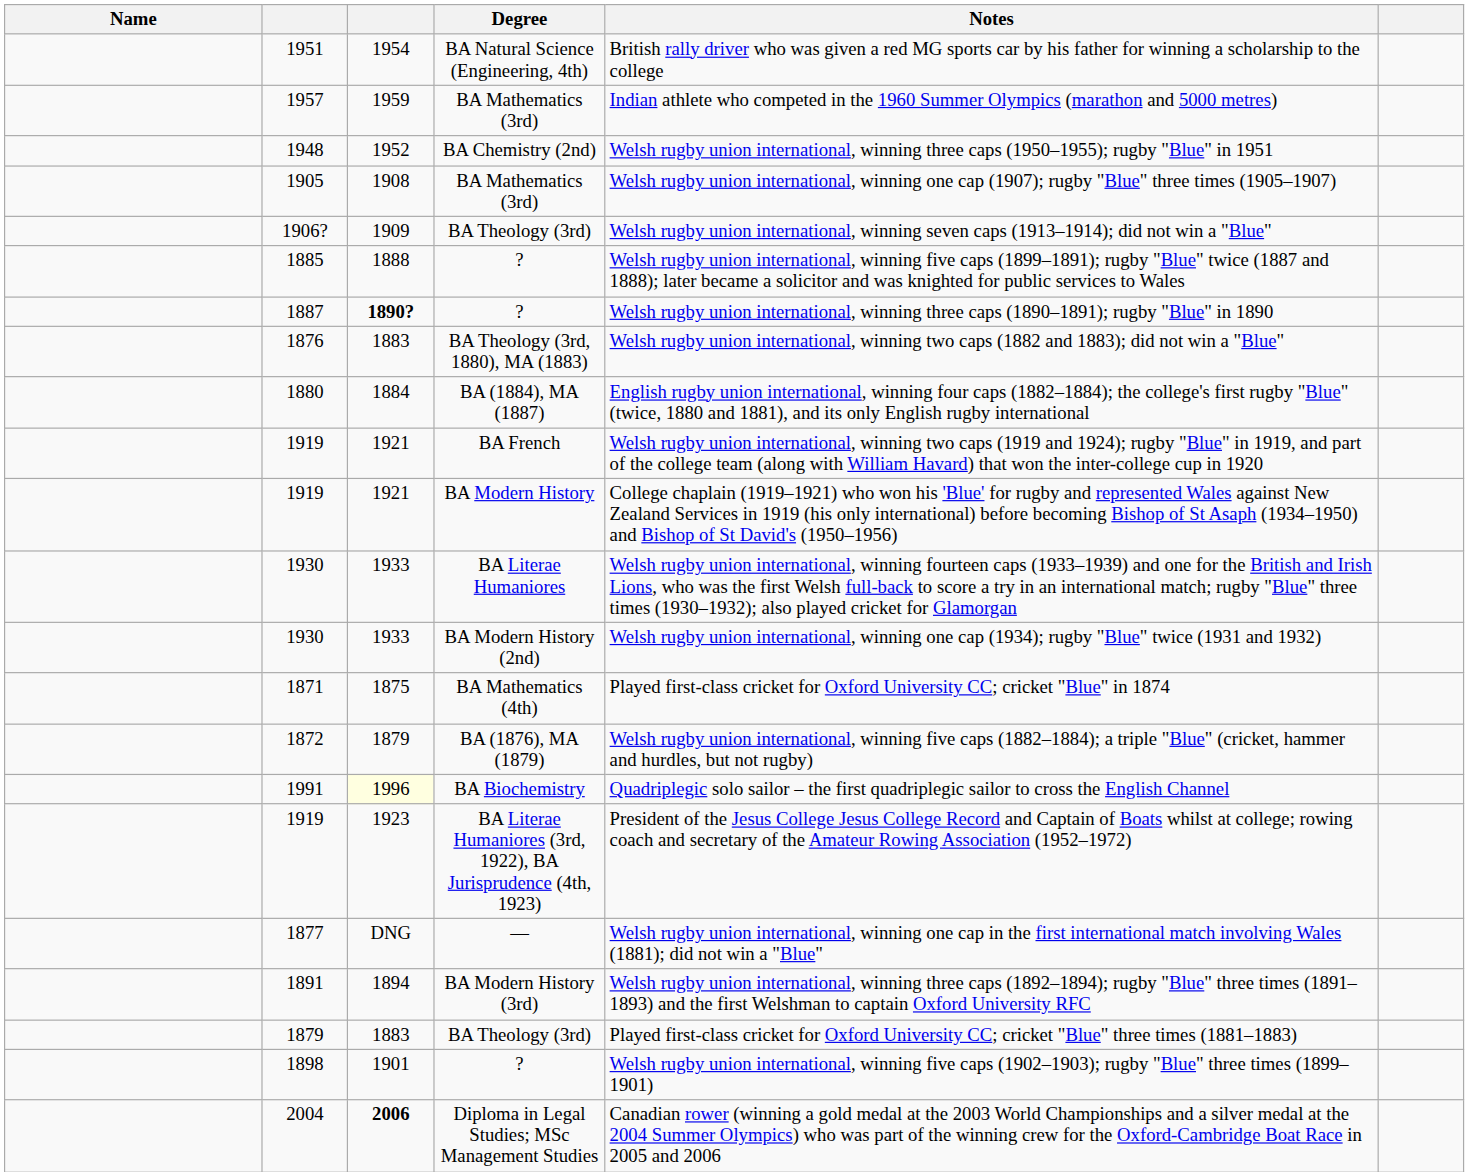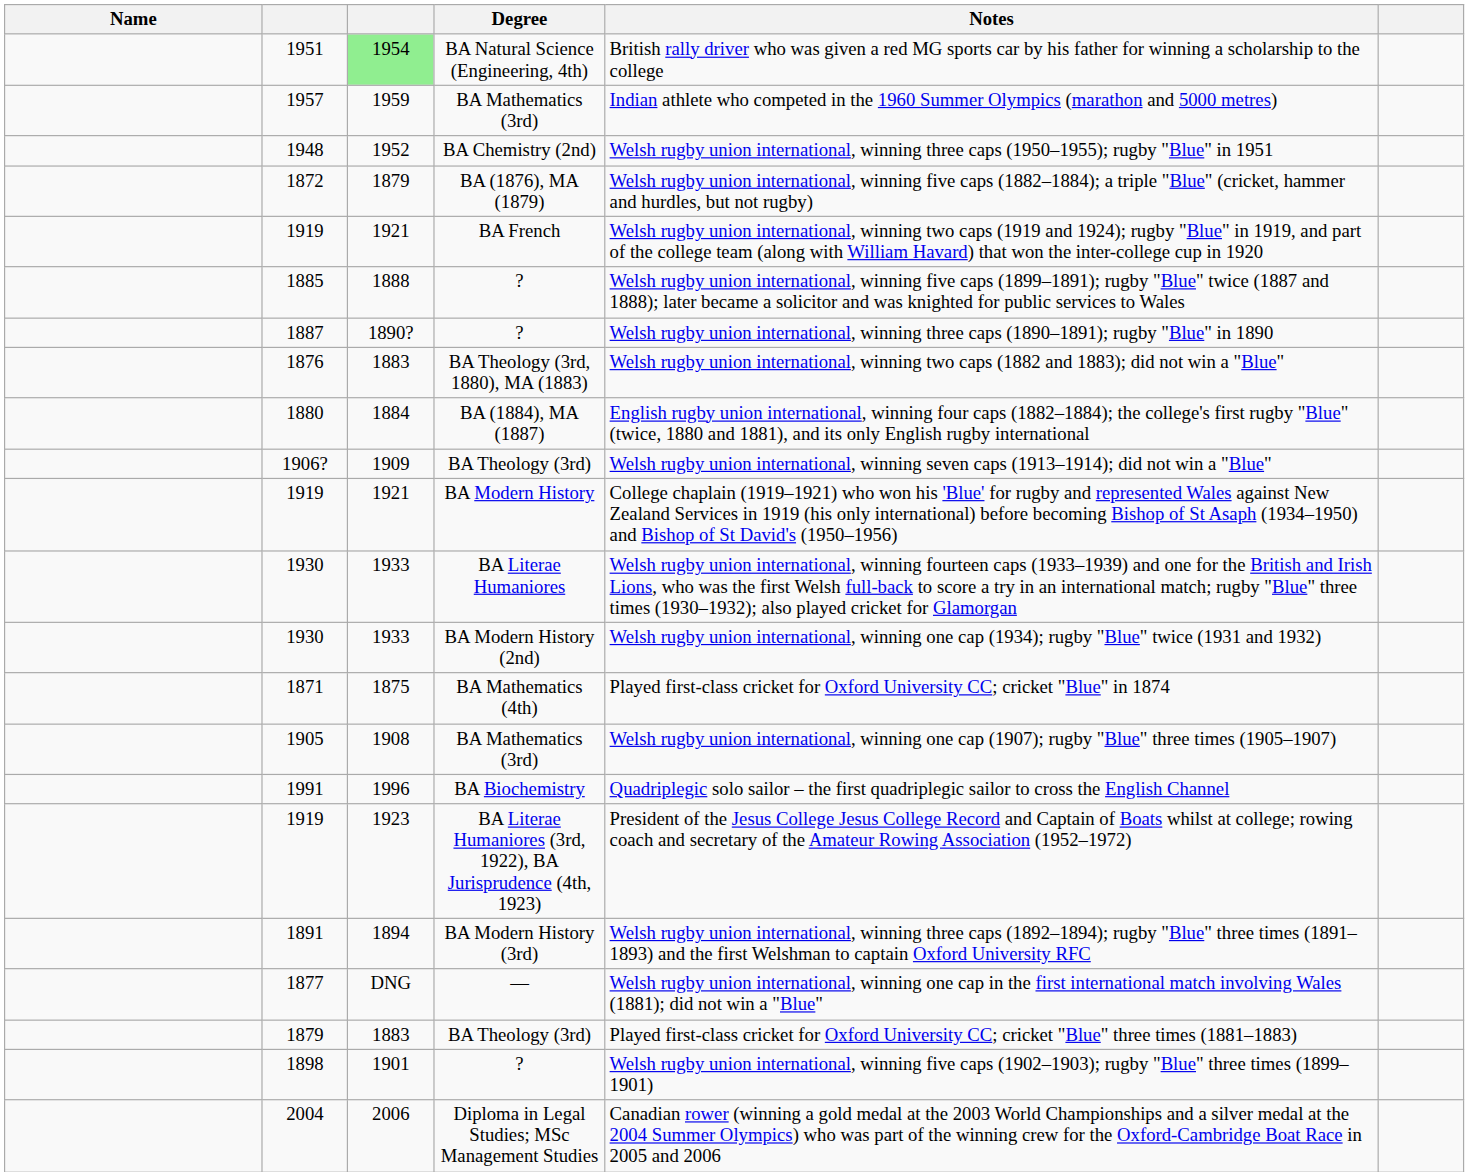 <table class="wikitable sortable">
 <tr>
 <th width="15%">Name</th>
 <th width="5%"></th>
 <th width="5%"></th>
 <th width="10%" class="unsortable">Degree</th>
 <th width="45%" class="unsortable">Notes</th>
 <th width="5%" class="unsortable"></th>
 </tr>
 <tr valign="top">
 <td></td>
 <td align="center">1951</td>
-<td align="center">1954</td>
+<td align="center" style="background: lightgreen;">1954</td>
 <td align="center">BA Natural Science (Engineering, 4th)</td>
 <td>British <a href='#'>rally driver</a> who was given a red MG sports car by his father for winning a scholarship to the college</td>
 <td align="center"></td>
 </tr>
 <tr valign="top">
 <td></td>
 <td align="center">1957</td>
 <td align="center">1959</td>
 <td align="center">BA Mathematics (3rd)</td>
 <td><a href='#'>Indian</a> athlete who competed in the <a href='#'>1960 Summer Olympics</a> (<a href='#'>marathon</a> and <a href='#'>5000 metres</a>)</td>
 <td align="center"></td>
 </tr>
 <tr valign="top">
 <td></td>
 <td align="center">1948</td>
 <td align="center">1952</td>
 <td align="center">BA Chemistry (2nd)</td>
 <td><a href='#'>Welsh rugby union international</a>, winning three caps (1950–1955); rugby "<a href='#'>Blue</a>" in 1951</td>
 <td align="center"></td>
 </tr>
 <tr valign="top">
 <td></td>
-<td align="center">1905</td>
-<td align="center">1908</td>
-<td align="center">BA Mathematics (3rd)</td>
-<td><a href='#'>Welsh rugby union international</a>, winning one cap (1907); rugby "<a href='#'>Blue</a>" three times (1905–1907)</td>
+<td align="center">1872</td>
+<td align="center">1879</td>
+<td align="center">BA (1876), MA (1879)</td>
+<td><a href='#'>Welsh rugby union international</a>, winning five caps (1882–1884); a triple "<a href='#'>Blue</a>" (cricket, hammer and hurdles, but not rugby)</td>
 <td align="center"></td>
 </tr>
 <tr valign="top">
 <td></td>
-<td align="center"><span>1906</span>?</td>
-<td align="center">1909</td>
-<td align="center">BA Theology (3rd)</td>
-<td><a href='#'>Welsh rugby union international</a>, winning seven caps (1913–1914); did not win a "<a href='#'>Blue</a>"</td>
+<td align="center">1919</td>
+<td align="center">1921</td>
+<td align="center">BA French</td>
+<td><a href='#'>Welsh rugby union international</a>, winning two caps (1919 and 1924); rugby "<a href='#'>Blue</a>" in 1919, and part of the college team (along with <a href='#'>William Havard</a>) that won the inter-college cup in 1920</td>
 <td align="center"></td>
 </tr>
 <tr valign="top">
 <td></td>
 <td align="center">1885</td>
 <td align="center">1888</td>
 <td align="center">?</td>
 <td><a href='#'>Welsh rugby union international</a>, winning five caps (1899–1891); rugby "<a href='#'>Blue</a>" twice (1887 and 1888); later became a solicitor and was knighted for public services to Wales</td>
 <td align="center"></td>
 </tr>
 <tr valign="top">
 <td></td>
 <td align="center">1887</td>
-<td align="center"><strong><span>1890</span>?</strong></td>
+<td align="center"><span>1890</span>?</td>
 <td align="center">?</td>
 <td><a href='#'>Welsh rugby union international</a>, winning three caps (1890–1891); rugby "<a href='#'>Blue</a>" in 1890</td>
 <td align="center"></td>
 </tr>
 <tr valign="top">
 <td></td>
 <td align="center">1876</td>
 <td align="center">1883</td>
 <td align="center">BA Theology (3rd, 1880), MA (1883)</td>
 <td><a href='#'>Welsh rugby union international</a>, winning two caps (1882 and 1883); did not win a "<a href='#'>Blue</a>"</td>
 <td align="center"></td>
 </tr>
 <tr valign="top">
 <td></td>
 <td align="center">1880</td>
 <td align="center">1884</td>
 <td align="center">BA (1884), MA (1887)</td>
 <td><a href='#'>English rugby union international</a>, winning four caps (1882–1884); the college's first rugby "<a href='#'>Blue</a>" (twice, 1880 and 1881), and its only English rugby international</td>
 <td align="center"></td>
 </tr>
 <tr valign="top">
 <td></td>
-<td align="center">1919</td>
-<td align="center">1921</td>
-<td align="center">BA French</td>
-<td><a href='#'>Welsh rugby union international</a>, winning two caps (1919 and 1924); rugby "<a href='#'>Blue</a>" in 1919, and part of the college team (along with <a href='#'>William Havard</a>) that won the inter-college cup in 1920</td>
+<td align="center"><span>1906</span>?</td>
+<td align="center">1909</td>
+<td align="center">BA Theology (3rd)</td>
+<td><a href='#'>Welsh rugby union international</a>, winning seven caps (1913–1914); did not win a "<a href='#'>Blue</a>"</td>
 <td align="center"></td>
 </tr>
 <tr valign="top">
 <td></td>
 <td align="center">1919</td>
 <td align="center">1921</td>
 <td align="center">BA <a href='#'>Modern History</a></td>
 <td>College chaplain (1919–1921) who won his <a href='#'>'Blue'</a> for rugby and <a href='#'>represented Wales</a> against New Zealand Services in 1919 (his only international) before becoming <a href='#'>Bishop of St Asaph</a> (1934–1950) and <a href='#'>Bishop of St David's</a> (1950–1956)</td>
 <td align="center"></td>
 </tr>
 <tr valign="top">
 <td></td>
 <td align="center">1930</td>
 <td align="center">1933</td>
 <td align="center">BA <a href='#'>Literae Humaniores</a></td>
 <td><a href='#'>Welsh rugby union international</a>, winning fourteen caps (1933–1939) and one for the <a href='#'>British and Irish Lions</a>, who was the first Welsh <a href='#'>full-back</a> to score a try in an international match; rugby "<a href='#'>Blue</a>" three times (1930–1932); also played cricket for <a href='#'>Glamorgan</a></td>
 <td align="center"></td>
 </tr>
 <tr valign="top">
 <td></td>
 <td align="center">1930</td>
 <td align="center">1933</td>
 <td align="center">BA Modern History (2nd)</td>
 <td><a href='#'>Welsh rugby union international</a>, winning one cap (1934); rugby "<a href='#'>Blue</a>" twice (1931 and 1932)</td>
 <td align="center"></td>
 </tr>
 <tr valign="top">
 <td></td>
 <td align="center">1871</td>
 <td align="center">1875</td>
 <td align="center">BA Mathematics (4th)</td>
 <td>Played first-class cricket for <a href='#'>Oxford University CC</a>; cricket "<a href='#'>Blue</a>" in 1874</td>
 <td align="center"></td>
 </tr>
 <tr valign="top">
 <td></td>
-<td align="center">1872</td>
-<td align="center">1879</td>
-<td align="center">BA (1876), MA (1879)</td>
-<td><a href='#'>Welsh rugby union international</a>, winning five caps (1882–1884); a triple "<a href='#'>Blue</a>" (cricket, hammer and hurdles, but not rugby)</td>
+<td align="center">1905</td>
+<td align="center">1908</td>
+<td align="center">BA Mathematics (3rd)</td>
+<td><a href='#'>Welsh rugby union international</a>, winning one cap (1907); rugby "<a href='#'>Blue</a>" three times (1905–1907)</td>
 <td align="center"></td>
 </tr>
 <tr valign="top">
 <td></td>
 <td align="center">1991</td>
-<td align="center" style="background: lightyellow;">1996</td>
+<td align="center">1996</td>
 <td align="center">BA <a href='#'>Biochemistry</a></td>
 <td><a href='#'>Quadriplegic</a> solo sailor – the first quadriplegic sailor to cross the <a href='#'>English Channel</a></td>
 <td align="center"></td>
 </tr>
 <tr valign="top">
 <td></td>
 <td align="center">1919</td>
 <td align="center">1923</td>
 <td align="center">BA <a href='#'>Literae Humaniores</a> (3rd, 1922), BA <a href='#'>Jurisprudence</a> (4th, 1923)</td>
 <td>President of the <a href='#'>Jesus College Jesus College Record</a> and Captain of <a href='#'>Boats</a> whilst at college; rowing coach and secretary of the <a href='#'>Amateur Rowing Association</a> (1952–1972)</td>
 <td align="center"></td>
 </tr>
 <tr valign="top">
 <td></td>
+<td align="center">1891</td>
+<td align="center">1894</td>
+<td align="center">BA Modern History (3rd)</td>
+<td><a href='#'>Welsh rugby union international</a>, winning three caps (1892–1894); rugby "<a href='#'>Blue</a>" three times (1891–1893) and the first Welshman to captain <a href='#'>Oxford University RFC</a></td>
+<td align="center"></td>
+</tr>
+<tr valign="top">
+<td></td>
 <td align="center">1877</td>
 <td align="center">DNG</td>
 <td align="center">—</td>
 <td><a href='#'>Welsh rugby union international</a>, winning one cap in the <a href='#'>first international match involving Wales</a> (1881); did not win a "<a href='#'>Blue</a>"</td>
-<td align="center"></td>
-</tr>
-<tr valign="top">
-<td></td>
-<td align="center">1891</td>
-<td align="center">1894</td>
-<td align="center">BA Modern History (3rd)</td>
-<td><a href='#'>Welsh rugby union international</a>, winning three caps (1892–1894); rugby "<a href='#'>Blue</a>" three times (1891–1893) and the first Welshman to captain <a href='#'>Oxford University RFC</a></td>
 <td align="center"></td>
 </tr>
 <tr valign="top">
 <td></td>
 <td align="center">1879</td>
 <td align="center">1883</td>
 <td align="center">BA Theology (3rd)</td>
 <td>Played first-class cricket for <a href='#'>Oxford University CC</a>; cricket "<a href='#'>Blue</a>" three times (1881–1883)</td>
 <td align="center"></td>
 </tr>
 <tr valign="top">
 <td></td>
 <td align="center">1898</td>
 <td align="center">1901</td>
 <td align="center">?</td>
 <td><a href='#'>Welsh rugby union international</a>, winning five caps (1902–1903); rugby "<a href='#'>Blue</a>" three times (1899–1901)</td>
 <td align="center"></td>
 </tr>
 <tr valign="top">
 <td></td>
 <td align="center">2004</td>
-<td align="center"><strong>2006</strong></td>
+<td align="center">2006</td>
 <td align="center">Diploma in Legal Studies; MSc Management Studies</td>
 <td>Canadian <a href='#'>rower</a> (winning a gold medal at the 2003 World Championships and a silver medal at the <a href='#'>2004 Summer Olympics</a>) who was part of the winning crew for the <a href='#'>Oxford-Cambridge Boat Race</a> in 2005 and 2006</td>
 <td align="center"></td>
 </tr>
 </table>
